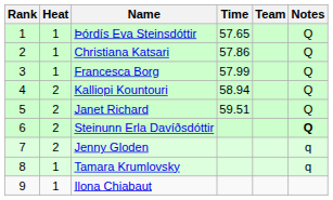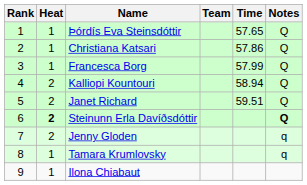 <table class="wikitable sortable" style="text-align:center;font-size:95%">
 <tr>
 <th>Rank</th>
 <th>Heat</th>
 <th>Name</th>
+<th>Team</th>
 <th>Time</th>
-<th>Team</th>
 <th>Notes</th>
 </tr>
 <tr bgcolor=ccffcc>
 <td>1</td>
 <td>1</td>
 <td align="left"><a href='#'>Þórdís Eva Steinsdóttir</a></td>
+<td align=left></td>
 <td>57.65</td>
-<td align=left></td>
 <td>Q</td>
 </tr>
 <tr bgcolor=ccffcc>
 <td>2</td>
 <td>1</td>
 <td align="left"><a href='#'>Christiana Katsari</a></td>
+<td align=left></td>
 <td>57.86</td>
-<td align=left></td>
 <td>Q</td>
 </tr>
 <tr bgcolor=ccffcc>
 <td>3</td>
 <td>1</td>
 <td align="left"><a href='#'>Francesca Borg</a></td>
+<td align=left></td>
 <td>57.99</td>
-<td align=left></td>
 <td>Q</td>
 </tr>
 <tr bgcolor=ccffcc>
 <td>4</td>
 <td>2</td>
 <td align="left"><a href='#'>Kalliopi Kountouri</a></td>
+<td align=left></td>
 <td>58.94</td>
-<td align=left></td>
 <td>Q</td>
 </tr>
 <tr bgcolor=ccffcc>
 <td>5</td>
 <td>2</td>
 <td align="left"><a href='#'>Janet Richard</a></td>
+<td align=left></td>
 <td>59.51</td>
-<td align=left></td>
 <td>Q</td>
 </tr>
 <tr bgcolor=ccffcc>
 <td>6</td>
-<td>2</td>
+<td><strong>2</strong></td>
 <td align="left"><a href='#'>Steinunn Erla Davíðsdóttir</a></td>
+<td align=left></td>
 <td></td>
-<td align=left></td>
 <td><strong>Q</strong></td>
 </tr>
 <tr bgcolor=ddffdd>
 <td>7</td>
 <td>2</td>
 <td align="left"><a href='#'>Jenny Gloden</a></td>
+<td align=left></td>
 <td></td>
-<td align=left></td>
 <td>q</td>
 </tr>
 <tr bgcolor=ddffdd>
 <td>8</td>
 <td>1</td>
 <td align="left"><a href='#'>Tamara Krumlovsky</a></td>
+<td align=left></td>
 <td></td>
-<td align=left></td>
 <td>q</td>
 </tr>
 <tr>
 <td>9</td>
 <td>1</td>
 <td align="left"><a href='#'>Ilona Chiabaut</a></td>
+<td align=left></td>
 <td></td>
-<td align=left></td>
 <td></td>
 </tr>
 </table>
